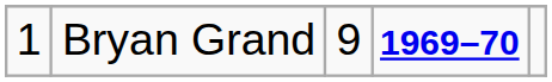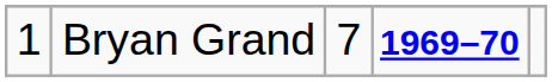 <table class="wikitable">
 <tr>
 </tr>
 <tr>
 <td>1</td>
 <td>Bryan Grand</td>
-<td>9</td>
+<td>7</td>
 <td style="font-size:80%;"><strong><a href='#'>1969–70</a></strong></td>
 <td style="font-size:80%;"></td>
 </tr>
 </table>
